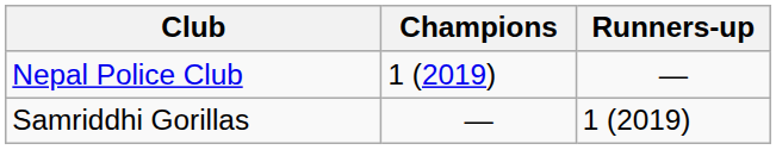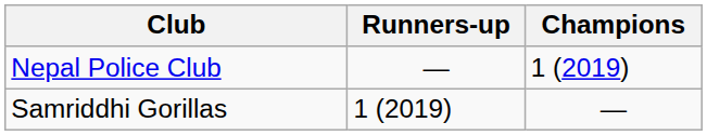 <table class="wikitable">
 <tr>
 <th width="200">Club</th>
+<th width="100">Runners-up</th>
 <th width="100">Champions</th>
-<th width="100">Runners-up</th>
 </tr>
 <tr>
 <td><a href='#'>Nepal Police Club</a></td>
+<td align="center">—</td>
 <td>1 (<a href='#'>2019</a>)</td>
-<td align="center">—</td>
 </tr>
 <tr>
 <td>Samriddhi Gorillas</td>
+<td>1 (2019)</td>
 <td align="center">—</td>
-<td>1 (2019)</td>
 </tr>
 </table>
